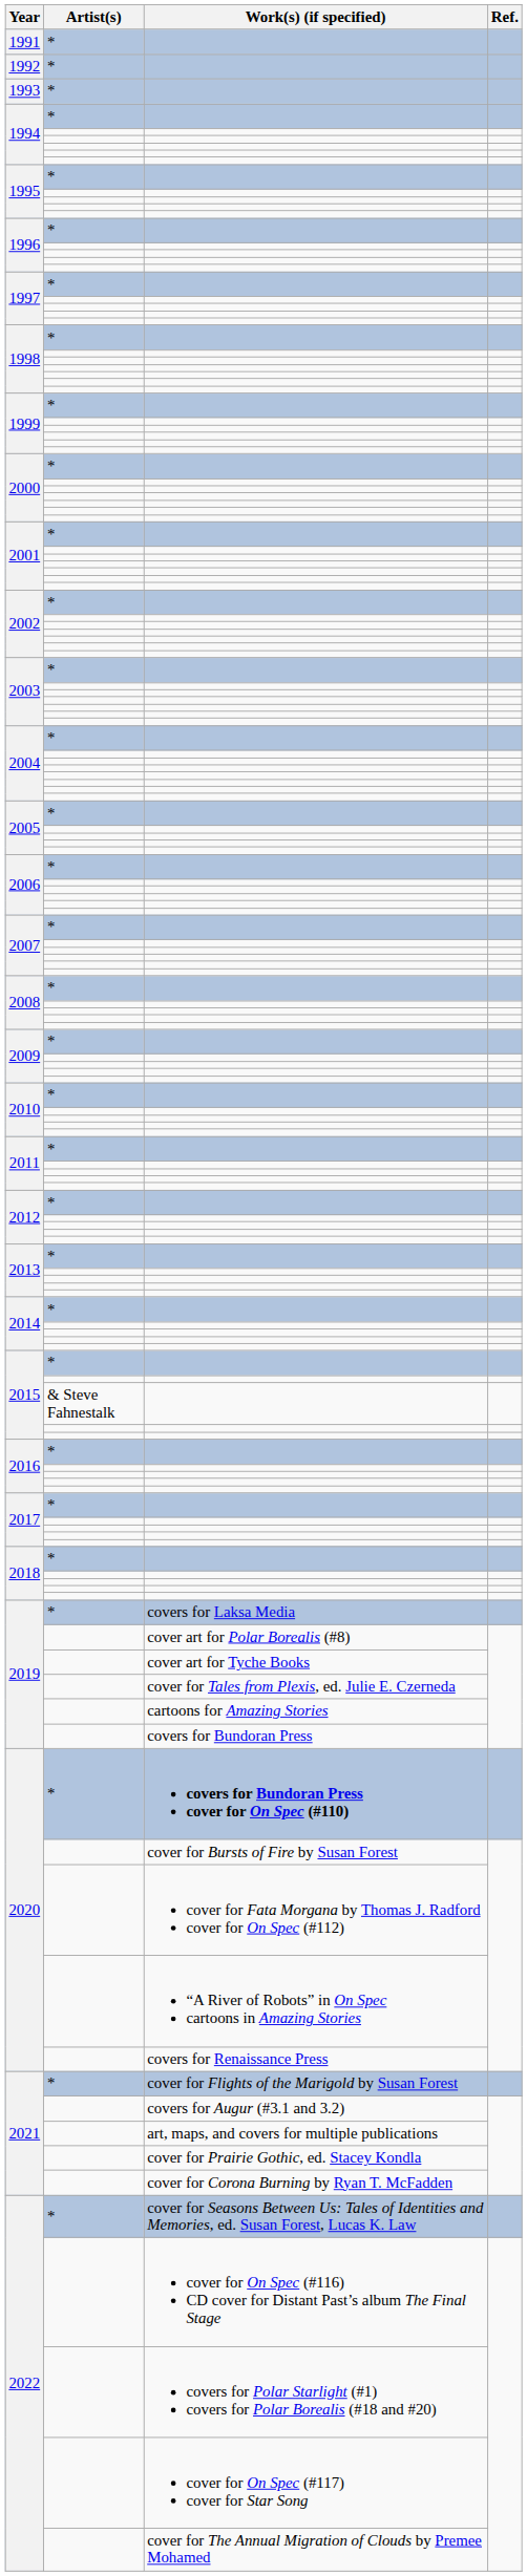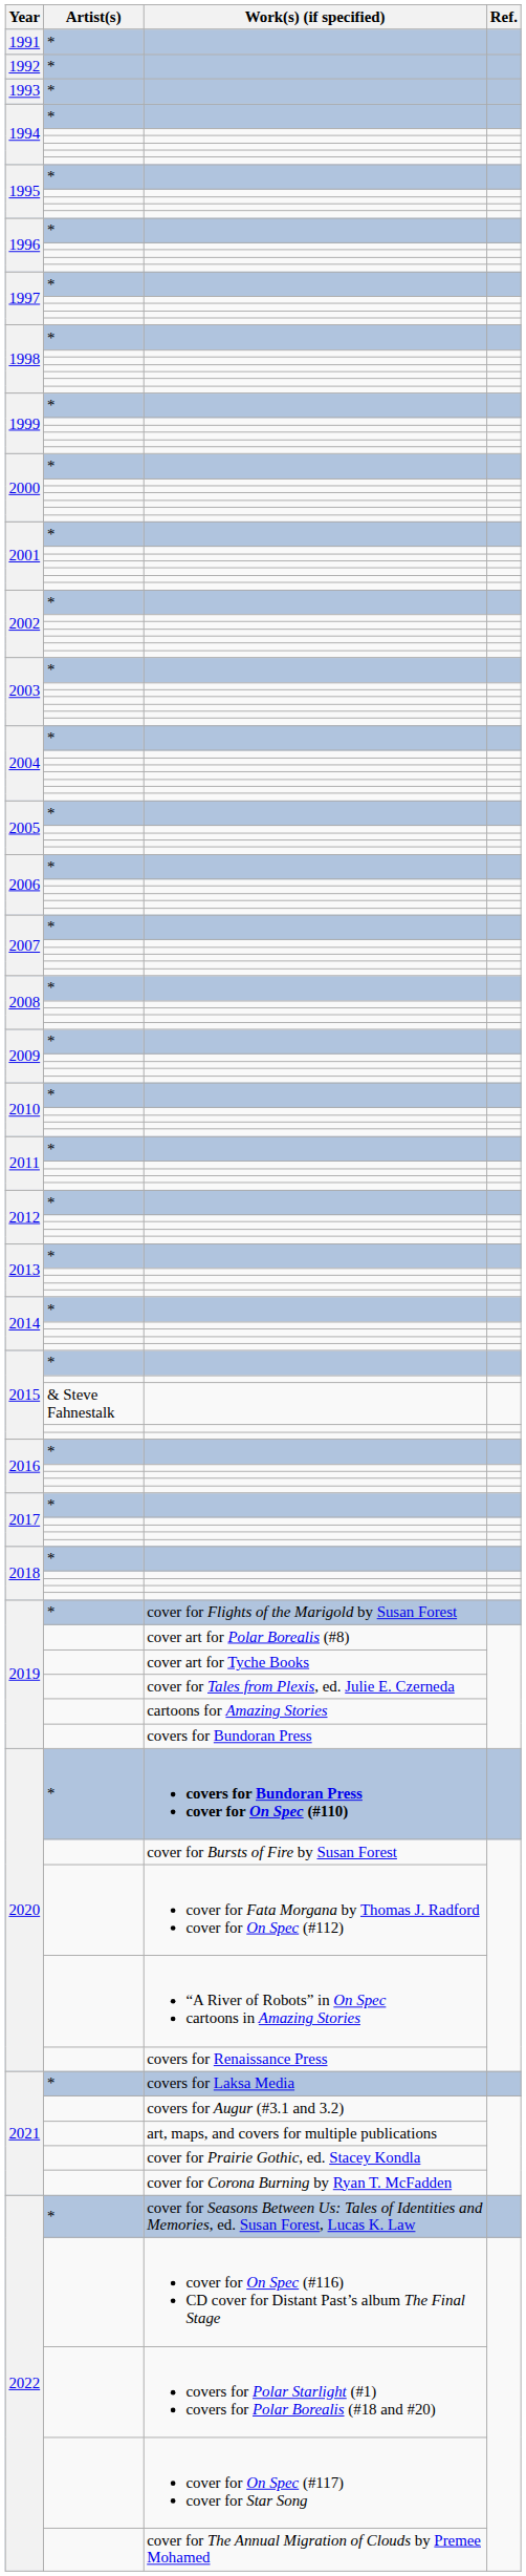 <table class="sortable wikitable" width="85%" cellpadding="4" style="margin: 1em auto 1em auto">
 <tr>
 <th scope="col">Year</th>
 <th scope="col">Artist(s)</th>
 <th scope="col">Work(s) (if specified)</th>
 <th class="unsortable">Ref.</th>
 </tr>
 <tr style="background:#B0C4DE;">
 <th scope="row" align="center" style="font-weight:normal;"><a href='#'>1991</a></th>
 <td>*</td>
 <td></td>
 <td align="center"></td>
 </tr>
 <tr style="background:#B0C4DE;">
 <th scope="row" align="center" style="font-weight:normal;"><a href='#'>1992</a></th>
 <td>*</td>
 <td></td>
 <td align="center"></td>
 </tr>
 <tr style="background:#B0C4DE;">
 <th scope="row" align="center" style="font-weight:normal;"><a href='#'>1993</a></th>
 <td>*</td>
 <td></td>
 <td align="center"></td>
 </tr>
 <tr style="background:#B0C4DE;">
 <th rowspan="6" scope="row" align="center" style="font-weight:normal;"><a href='#'>1994</a></th>
 <td>*</td>
 <td></td>
 <td align="center"></td>
 </tr>
 <tr>
 <td></td>
 <td></td>
 <td align="center"></td>
 </tr>
 <tr>
 <td></td>
 <td></td>
 <td align="center"></td>
 </tr>
 <tr>
 <td></td>
 <td></td>
 <td align="center"></td>
 </tr>
 <tr>
 <td></td>
 <td></td>
 <td align="center"></td>
 </tr>
 <tr>
 <td></td>
 <td></td>
 <td align="center"></td>
 </tr>
 <tr style="background:#B0C4DE;">
 <th rowspan="5" scope="row" align="center" style="font-weight:normal;"><a href='#'>1995</a></th>
 <td>*</td>
 <td></td>
 <td align="center"></td>
 </tr>
 <tr>
 <td></td>
 <td></td>
 <td align="center"></td>
 </tr>
 <tr>
 <td></td>
 <td></td>
 <td align="center"></td>
 </tr>
 <tr>
 <td></td>
 <td></td>
 <td align="center"></td>
 </tr>
 <tr>
 <td></td>
 <td></td>
 <td align="center"></td>
 </tr>
 <tr style="background:#B0C4DE;">
 <th rowspan="5" scope="row" align="center" style="font-weight:normal;"><a href='#'>1996</a></th>
 <td>*</td>
 <td></td>
 <td align="center"></td>
 </tr>
 <tr>
 <td></td>
 <td></td>
 <td align="center"></td>
 </tr>
 <tr>
 <td></td>
 <td></td>
 <td align="center"></td>
 </tr>
 <tr>
 <td></td>
 <td></td>
 <td align="center"></td>
 </tr>
 <tr>
 <td></td>
 <td></td>
 <td align="center"></td>
 </tr>
 <tr style="background:#B0C4DE;">
 <th rowspan="5" scope="row" align="center" style="font-weight:normal;"><a href='#'>1997</a></th>
 <td>*</td>
 <td></td>
 <td align="center"></td>
 </tr>
 <tr>
 <td></td>
 <td></td>
 <td align="center"></td>
 </tr>
 <tr>
 <td></td>
 <td></td>
 <td align="center"></td>
 </tr>
 <tr>
 <td></td>
 <td></td>
 <td align="center"></td>
 </tr>
 <tr>
 <td></td>
 <td></td>
 <td align="center"></td>
 </tr>
 <tr style="background:#B0C4DE;">
 <th rowspan="7" scope="row" align="center" style="font-weight:normal;"><a href='#'>1998</a></th>
 <td>*</td>
 <td></td>
 <td align="center"></td>
 </tr>
 <tr>
 <td></td>
 <td></td>
 <td align="center"></td>
 </tr>
 <tr>
 <td></td>
 <td></td>
 <td align="center"></td>
 </tr>
 <tr>
 <td></td>
 <td></td>
 <td align="center"></td>
 </tr>
 <tr>
 <td></td>
 <td></td>
 <td align="center"></td>
 </tr>
 <tr>
 <td></td>
 <td></td>
 <td align="center"></td>
 </tr>
 <tr>
 <td></td>
 <td></td>
 <td align="center"></td>
 </tr>
 <tr style="background:#B0C4DE;">
 <th rowspan="6" scope="row" align="center" style="font-weight:normal;"><a href='#'>1999</a></th>
 <td>*</td>
 <td></td>
 <td align="center"></td>
 </tr>
 <tr>
 <td></td>
 <td></td>
 <td align="center"></td>
 </tr>
 <tr>
 <td></td>
 <td></td>
 <td align="center"></td>
 </tr>
 <tr>
 <td></td>
 <td></td>
 <td align="center"></td>
 </tr>
 <tr>
 <td></td>
 <td></td>
 <td align="center"></td>
 </tr>
 <tr>
 <td></td>
 <td></td>
 <td align="center"></td>
 </tr>
 <tr style="background:#B0C4DE;">
 <th rowspan="7" scope="row" align="center" style="font-weight:normal;"><a href='#'>2000</a></th>
 <td>*</td>
 <td></td>
 <td align="center"></td>
 </tr>
 <tr>
 <td></td>
 <td></td>
 <td align="center"></td>
 </tr>
 <tr>
 <td></td>
 <td></td>
 <td align="center"></td>
 </tr>
 <tr>
 <td></td>
 <td></td>
 <td align="center"></td>
 </tr>
 <tr>
 <td></td>
 <td></td>
 <td align="center"></td>
 </tr>
 <tr>
 <td></td>
 <td></td>
 <td align="center"></td>
 </tr>
 <tr>
 <td></td>
 <td></td>
 <td align="center"></td>
 </tr>
 <tr style="background:#B0C4DE;">
 <th rowspan="7" scope="row" align="center" style="font-weight:normal;"><a href='#'>2001</a></th>
 <td>*</td>
 <td></td>
 <td align="center"></td>
 </tr>
 <tr>
 <td></td>
 <td></td>
 <td align="center"></td>
 </tr>
 <tr>
 <td></td>
 <td></td>
 <td align="center"></td>
 </tr>
 <tr>
 <td></td>
 <td></td>
 <td align="center"></td>
 </tr>
 <tr>
 <td></td>
 <td></td>
 <td align="center"></td>
 </tr>
 <tr>
 <td></td>
 <td></td>
 <td align="center"></td>
 </tr>
 <tr>
 <td></td>
 <td></td>
 <td align="center"></td>
 </tr>
 <tr style="background:#B0C4DE;">
 <th rowspan="7" scope="row" align="center" style="font-weight:normal;"><a href='#'>2002</a></th>
 <td>*</td>
 <td></td>
 <td align="center"></td>
 </tr>
 <tr>
 <td></td>
 <td></td>
 <td align="center"></td>
 </tr>
 <tr>
 <td></td>
 <td></td>
 <td align="center"></td>
 </tr>
 <tr>
 <td></td>
 <td></td>
 <td align="center"></td>
 </tr>
 <tr>
 <td></td>
 <td></td>
 <td align="center"></td>
 </tr>
 <tr>
 <td></td>
 <td></td>
 <td align="center"></td>
 </tr>
 <tr>
 <td></td>
 <td></td>
 <td align="center"></td>
 </tr>
 <tr style="background:#B0C4DE;">
 <th rowspan="7" scope="row" align="center" style="font-weight:normal;"><a href='#'>2003</a></th>
 <td>*</td>
 <td></td>
 <td align="center"></td>
 </tr>
 <tr>
 <td></td>
 <td></td>
 <td align="center"></td>
 </tr>
 <tr>
 <td></td>
 <td></td>
 <td align="center"></td>
 </tr>
 <tr>
 <td></td>
 <td></td>
 <td align="center"></td>
 </tr>
 <tr>
 <td></td>
 <td></td>
 <td align="center"></td>
 </tr>
 <tr>
 <td></td>
 <td></td>
 <td align="center"></td>
 </tr>
 <tr>
 <td></td>
 <td></td>
 <td align="center"></td>
 </tr>
 <tr style="background:#B0C4DE;">
 <th rowspan="8" scope="row" align="center" style="font-weight:normal;"><a href='#'>2004</a></th>
 <td>*</td>
 <td></td>
 <td align="center"></td>
 </tr>
 <tr>
 <td></td>
 <td></td>
 <td align="center"></td>
 </tr>
 <tr>
 <td></td>
 <td></td>
 <td align="center"></td>
 </tr>
 <tr>
 <td></td>
 <td></td>
 <td align="center"></td>
 </tr>
 <tr>
 <td></td>
 <td></td>
 <td align="center"></td>
 </tr>
 <tr>
 <td></td>
 <td></td>
 <td align="center"></td>
 </tr>
 <tr>
 <td></td>
 <td></td>
 <td align="center"></td>
 </tr>
 <tr>
 <td></td>
 <td></td>
 <td align="center"></td>
 </tr>
 <tr style="background:#B0C4DE;">
 <th rowspan="5" scope="row" align="center" style="font-weight:normal;"><a href='#'>2005</a></th>
 <td>*</td>
 <td></td>
 <td align="center"></td>
 </tr>
 <tr>
 <td></td>
 <td></td>
 <td align="center"></td>
 </tr>
 <tr>
 <td></td>
 <td></td>
 <td align="center"></td>
 </tr>
 <tr>
 <td></td>
 <td></td>
 <td align="center"></td>
 </tr>
 <tr>
 <td></td>
 <td></td>
 <td align="center"></td>
 </tr>
 <tr style="background:#B0C4DE;">
 <th rowspan="6" scope="row" align="center" style="font-weight:normal;"><a href='#'>2006</a></th>
 <td>*</td>
 <td></td>
 <td align="center"></td>
 </tr>
 <tr>
 <td></td>
 <td></td>
 <td align="center"></td>
 </tr>
 <tr>
 <td></td>
 <td></td>
 <td align="center"></td>
 </tr>
 <tr>
 <td></td>
 <td></td>
 <td align="center"></td>
 </tr>
 <tr>
 <td></td>
 <td></td>
 <td align="center"></td>
 </tr>
 <tr>
 <td></td>
 <td></td>
 <td align="center"></td>
 </tr>
 <tr style="background:#B0C4DE;">
 <th rowspan="6" scope="row" align="center" style="font-weight:normal;"><a href='#'>2007</a></th>
 <td>*</td>
 <td></td>
 <td align="center"></td>
 </tr>
 <tr>
 <td></td>
 <td></td>
 <td align="center"></td>
 </tr>
 <tr>
 <td></td>
 <td></td>
 <td align="center"></td>
 </tr>
 <tr>
 <td></td>
 <td></td>
 <td align="center"></td>
 </tr>
 <tr>
 <td></td>
 <td></td>
 <td align="center"></td>
 </tr>
 <tr>
 <td></td>
 <td></td>
 <td align="center"></td>
 </tr>
 <tr style="background:#B0C4DE;">
 <th rowspan="5" scope="row" align="center" style="font-weight:normal;"><a href='#'>2008</a></th>
 <td>*</td>
 <td></td>
 <td align="center"></td>
 </tr>
 <tr>
 <td></td>
 <td></td>
 <td align="center"></td>
 </tr>
 <tr>
 <td></td>
 <td></td>
 <td align="center"></td>
 </tr>
 <tr>
 <td></td>
 <td></td>
 <td align="center"></td>
 </tr>
 <tr>
 <td></td>
 <td></td>
 <td align="center"></td>
 </tr>
 <tr style="background:#B0C4DE;">
 <th rowspan="5" scope="row" align="center" style="font-weight:normal;"><a href='#'>2009</a></th>
 <td>*</td>
 <td></td>
 <td align="center"></td>
 </tr>
 <tr>
 <td></td>
 <td></td>
 <td align="center"></td>
 </tr>
 <tr>
 <td></td>
 <td></td>
 <td align="center"></td>
 </tr>
 <tr>
 <td></td>
 <td></td>
 <td align="center"></td>
 </tr>
 <tr>
 <td></td>
 <td></td>
 <td align="center"></td>
 </tr>
 <tr style="background:#B0C4DE;">
 <th rowspan="5" scope="row" align="center" style="font-weight:normal;"><a href='#'>2010</a></th>
 <td>*</td>
 <td></td>
 <td align="center"></td>
 </tr>
 <tr>
 <td></td>
 <td></td>
 <td align="center"></td>
 </tr>
 <tr>
 <td></td>
 <td></td>
 <td align="center"></td>
 </tr>
 <tr>
 <td></td>
 <td></td>
 <td align="center"></td>
 </tr>
 <tr>
 <td></td>
 <td></td>
 <td align="center"></td>
 </tr>
 <tr style="background:#B0C4DE;">
 <th rowspan="5" scope="row" align="center" style="font-weight:normal;"><a href='#'>2011</a></th>
 <td>*</td>
 <td></td>
 <td align="center"></td>
 </tr>
 <tr>
 <td></td>
 <td></td>
 <td align="center"></td>
 </tr>
 <tr>
 <td></td>
 <td></td>
 <td align="center"></td>
 </tr>
 <tr>
 <td></td>
 <td></td>
 <td align="center"></td>
 </tr>
 <tr>
 <td></td>
 <td></td>
 <td align="center"></td>
 </tr>
 <tr style="background:#B0C4DE;">
 <th rowspan="5" scope="row" align="center" style="font-weight:normal;"><a href='#'>2012</a></th>
 <td>*</td>
 <td></td>
 <td align="center"></td>
 </tr>
 <tr>
 <td></td>
 <td></td>
 <td align="center"></td>
 </tr>
 <tr>
 <td></td>
 <td></td>
 <td align="center"></td>
 </tr>
 <tr>
 <td></td>
 <td></td>
 <td align="center"></td>
 </tr>
 <tr>
 <td></td>
 <td></td>
 <td align="center"></td>
 </tr>
 <tr style="background:#B0C4DE;">
 <th rowspan="5" scope="row" align="center" style="font-weight:normal;"><a href='#'>2013</a></th>
 <td>*</td>
 <td></td>
 <td align="center"></td>
 </tr>
 <tr>
 <td></td>
 <td></td>
 <td align="center"></td>
 </tr>
 <tr>
 <td></td>
 <td></td>
 <td align="center"></td>
 </tr>
 <tr>
 <td></td>
 <td></td>
 <td align="center"></td>
 </tr>
 <tr>
 <td></td>
 <td></td>
 <td align="center"></td>
 </tr>
 <tr style="background:#B0C4DE;">
 <th rowspan="5" scope="row" align="center" style="font-weight:normal;"><a href='#'>2014</a></th>
 <td>*</td>
 <td></td>
 <td align="center"></td>
 </tr>
 <tr>
 <td></td>
 <td></td>
 <td align="center"></td>
 </tr>
 <tr>
 <td></td>
 <td></td>
 <td align="center"></td>
 </tr>
 <tr>
 <td></td>
 <td></td>
 <td align="center"></td>
 </tr>
 <tr>
 <td></td>
 <td></td>
 <td align="center"></td>
 </tr>
 <tr style="background:#B0C4DE;">
 <th rowspan="5" scope="row" align="center" style="font-weight:normal;"><a href='#'>2015</a></th>
 <td>*</td>
 <td></td>
 <td align="center"></td>
 </tr>
 <tr>
 <td></td>
 <td></td>
 <td align="center"></td>
 </tr>
 <tr>
 <td> & Steve Fahnestalk</td>
 <td></td>
 <td align="center"></td>
 </tr>
 <tr>
 <td></td>
 <td></td>
 <td align="center"></td>
 </tr>
 <tr>
 <td></td>
 <td></td>
 <td align="center"></td>
 </tr>
 <tr style="background:#B0C4DE;">
 <th rowspan="5" scope="row" align="center" style="font-weight:normal;"><a href='#'>2016</a></th>
 <td>*</td>
 <td></td>
 <td align="center"></td>
 </tr>
 <tr>
 <td></td>
 <td></td>
 <td align="center"></td>
 </tr>
 <tr>
 <td></td>
 <td></td>
 <td align="center"></td>
 </tr>
 <tr>
 <td></td>
 <td></td>
 <td align="center"></td>
 </tr>
 <tr>
 <td></td>
 <td></td>
 <td align="center"></td>
 </tr>
 <tr style="background:#B0C4DE;">
 <th rowspan="5" scope="row" align="center" style="font-weight:normal;"><a href='#'>2017</a></th>
 <td>*</td>
 <td></td>
 <td align="center"></td>
 </tr>
 <tr>
 <td></td>
 <td></td>
 <td align="center"></td>
 </tr>
 <tr>
 <td></td>
 <td></td>
 <td align="center"></td>
 </tr>
 <tr>
 <td></td>
 <td></td>
 <td align="center"></td>
 </tr>
 <tr>
 <td></td>
 <td></td>
 <td align="center"></td>
 </tr>
 <tr style="background:#B0C4DE;">
 <th rowspan="5" scope="row" align="center" style="font-weight:normal;"><a href='#'>2018</a></th>
 <td>*</td>
 <td></td>
 <td align="center"></td>
 </tr>
 <tr>
 <td></td>
 <td></td>
 <td align="center"></td>
 </tr>
 <tr>
 <td></td>
 <td></td>
 <td align="center"></td>
 </tr>
 <tr>
 <td></td>
 <td></td>
 <td align="center"></td>
 </tr>
 <tr>
 <td></td>
 <td></td>
 <td align="center"></td>
 </tr>
 <tr style="background:#B0C4DE;">
 <th rowspan="6" style="font-weight:normal;"><a href='#'>2019</a></th>
 <td>*</td>
-<td>covers for <a href='#'>Laksa Media</a></td>
+<td>cover for <em>Flights of the Marigold</em> by <a href='#'>Susan Forest</a></td>
 <td align="center"></td>
 </tr>
 <tr>
 <td></td>
 <td>cover art for <em><a href='#'>Polar Borealis</a></em> (#8)</td>
 <td align="center" rowspan="5"></td>
 </tr>
 <tr>
 <td></td>
 <td>cover art for <a href='#'>Tyche Books</a></td>
 </tr>
 <tr>
 <td></td>
 <td>cover for <em><a href='#'>Tales from Plexis</a></em>, ed. <a href='#'>Julie E. Czerneda</a></td>
 </tr>
 <tr>
 <td></td>
 <td>cartoons for <em><a href='#'>Amazing Stories</a></em></td>
 </tr>
 <tr>
 <td></td>
 <td>covers for <a href='#'>Bundoran Press</a></td>
 </tr>
 <tr style="background:#B0C4DE;">
 <th rowspan="5" style="font-weight:normal;"><a href='#'>2020</a></th>
 <td>*</td>
 <td><strong><br><ul><li>covers for <a href='#'>Bundoran Press</a></li><li>cover for <em><a href='#'>On Spec</a></em> (#110)</li></ul></strong></td>
 <td align="center"></td>
 </tr>
 <tr>
 <td></td>
 <td>cover for <em>Bursts of Fire</em> by <a href='#'>Susan Forest</a></td>
 <td align="center" rowspan="4"></td>
 </tr>
 <tr>
 <td></td>
 <td><br><ul><li>cover for <em>Fata Morgana</em> by <a href='#'>Thomas J. Radford</a></li><li>cover for <em><a href='#'>On Spec</a></em> (#112)</li></ul></td>
 </tr>
 <tr>
 <td></td>
 <td><br><ul><li>“A River of Robots” in <em><a href='#'>On Spec</a></em></li><li>cartoons in <em><a href='#'>Amazing Stories</a></em></li></ul></td>
 </tr>
 <tr>
 <td></td>
 <td>covers for <a href='#'>Renaissance Press</a></td>
 </tr>
 <tr style="background:#B0C4DE;">
 <th rowspan="5" style="font-weight:normal;"><a href='#'>2021</a></th>
 <td>*</td>
-<td>cover for <em>Flights of the Marigold</em> by <a href='#'>Susan Forest</a></td>
+<td>covers for <a href='#'>Laksa Media</a></td>
 <td align="center"></td>
 </tr>
 <tr>
 <td></td>
 <td>covers for <em>Augur</em> (#3.1 and 3.2)</td>
 <td align="center" rowspan="4"></td>
 </tr>
 <tr>
 <td></td>
 <td>art, maps, and covers for multiple publications</td>
 </tr>
 <tr>
 <td></td>
 <td>cover for <em>Prairie Gothic</em>, ed. <a href='#'>Stacey Kondla</a></td>
 </tr>
 <tr>
 <td></td>
 <td>cover for <em>Corona Burning</em> by <a href='#'>Ryan T. McFadden</a></td>
 </tr>
 <tr style="background:#B0C4DE;">
 <th rowspan="5" style="font-weight:normal;"><a href='#'>2022</a></th>
 <td>*</td>
 <td>cover for <em>Seasons Between Us: Tales of Identities and Memories</em>, ed. <a href='#'>Susan Forest</a>, <a href='#'>Lucas K. Law</a></td>
 <td align="center"></td>
 </tr>
 <tr>
 <td></td>
 <td><br><ul><li>cover for <em><a href='#'>On Spec</a></em> (#116)</li><li>CD cover for Distant Past’s album <em>The Final Stage</em></li></ul></td>
 <td rowspan="4"></td>
 </tr>
 <tr>
 <td></td>
 <td><br><ul><li>covers for <em><a href='#'>Polar Starlight</a></em> (#1)</li><li>covers for <em><a href='#'>Polar Borealis</a></em> (#18 and #20)</li></ul></td>
 </tr>
 <tr>
 <td></td>
 <td><br><ul><li>cover for <em><a href='#'>On Spec</a></em> (#117)</li><li>cover for <em>Star Song</em></li></ul></td>
 </tr>
 <tr>
 <td></td>
 <td>cover for <em>The Annual Migration of Clouds</em> by <a href='#'>Premee Mohamed</a></td>
 </tr>
 </table>
